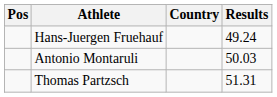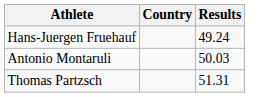 <table class="wikitable">
 <tr>
-<th>Pos</th>
 <th>Athlete</th>
 <th>Country</th>
 <th>Results</th>
 </tr>
 <tr>
-<td align="center"></td>
 <td>Hans-Juergen Fruehauf</td>
 <td></td>
 <td>49.24</td>
 </tr>
 <tr>
-<td align="center"></td>
 <td>Antonio Montaruli</td>
 <td></td>
 <td>50.03</td>
 </tr>
 <tr>
-<td align="center"></td>
 <td>Thomas Partzsch</td>
 <td></td>
 <td>51.31</td>
 </tr>
 </table>
